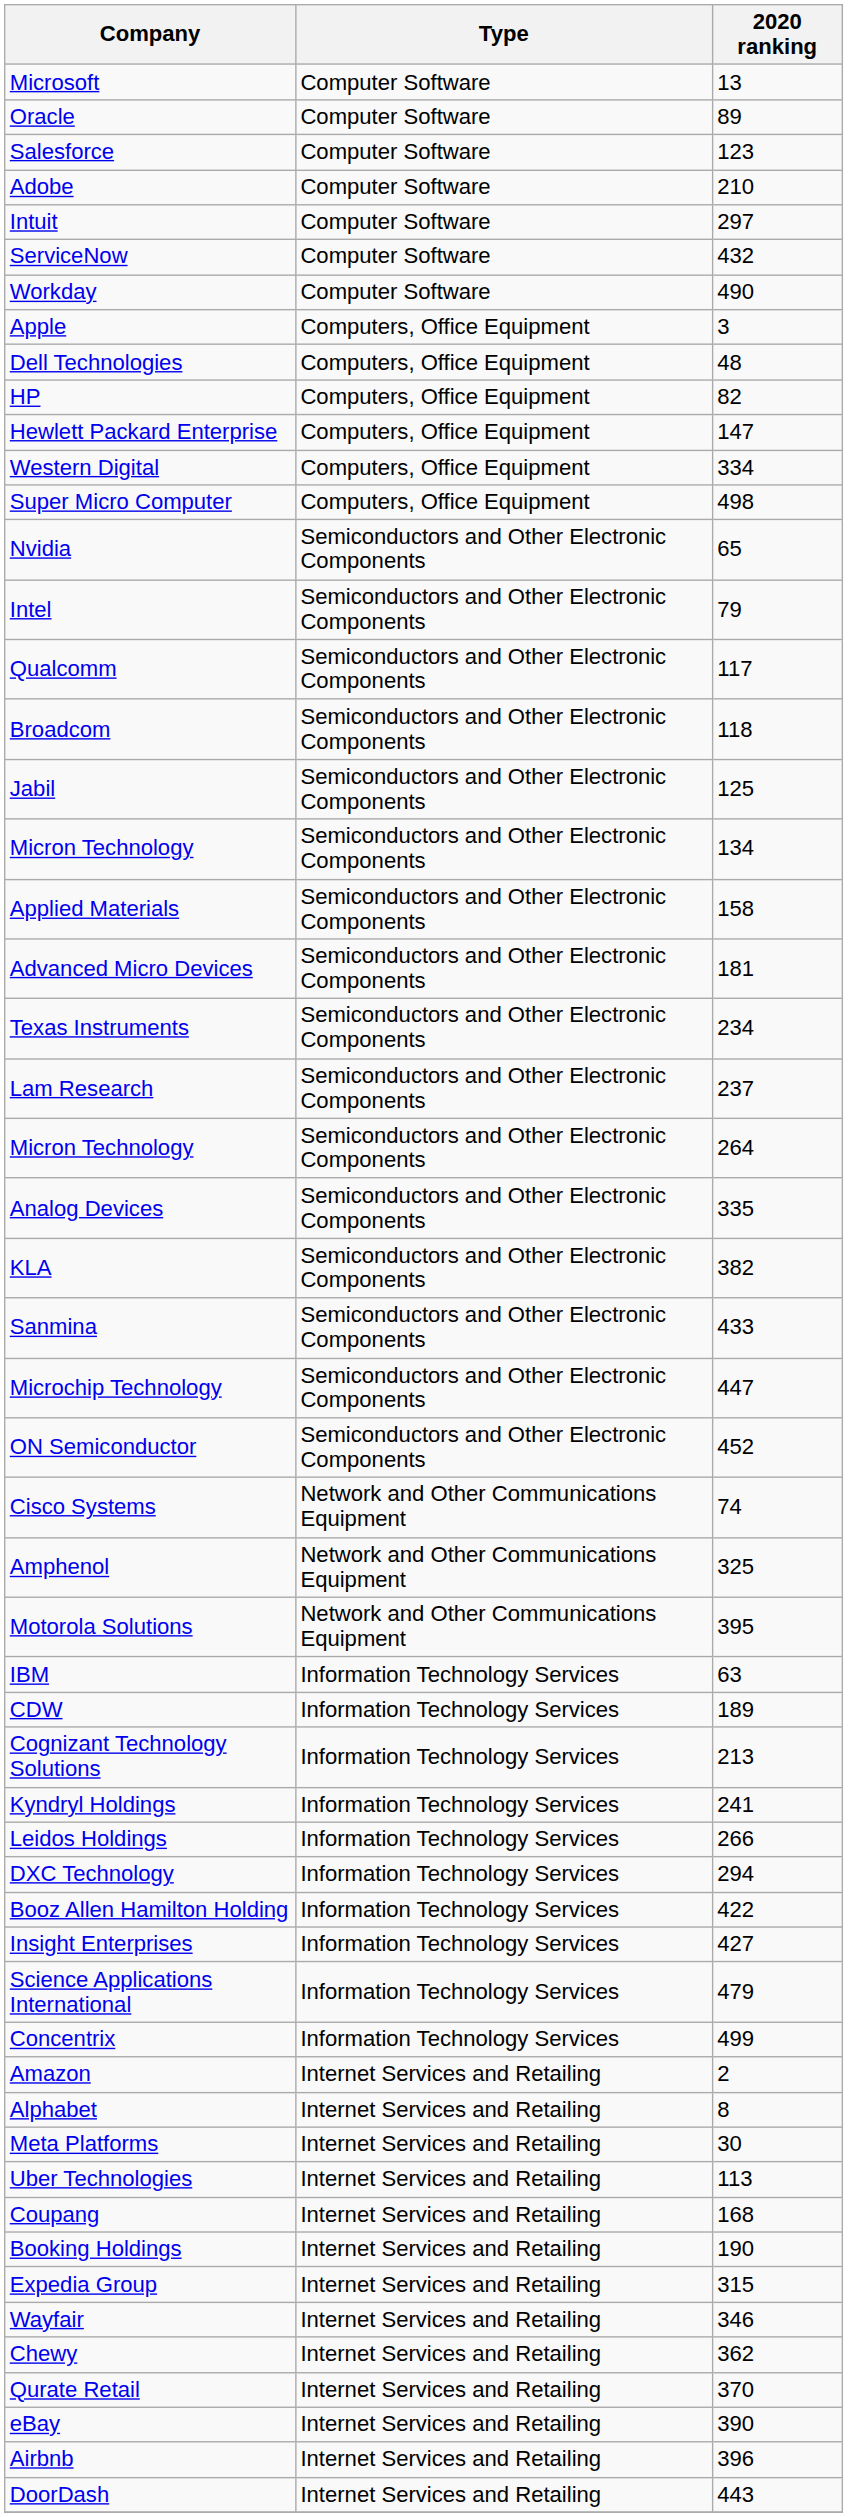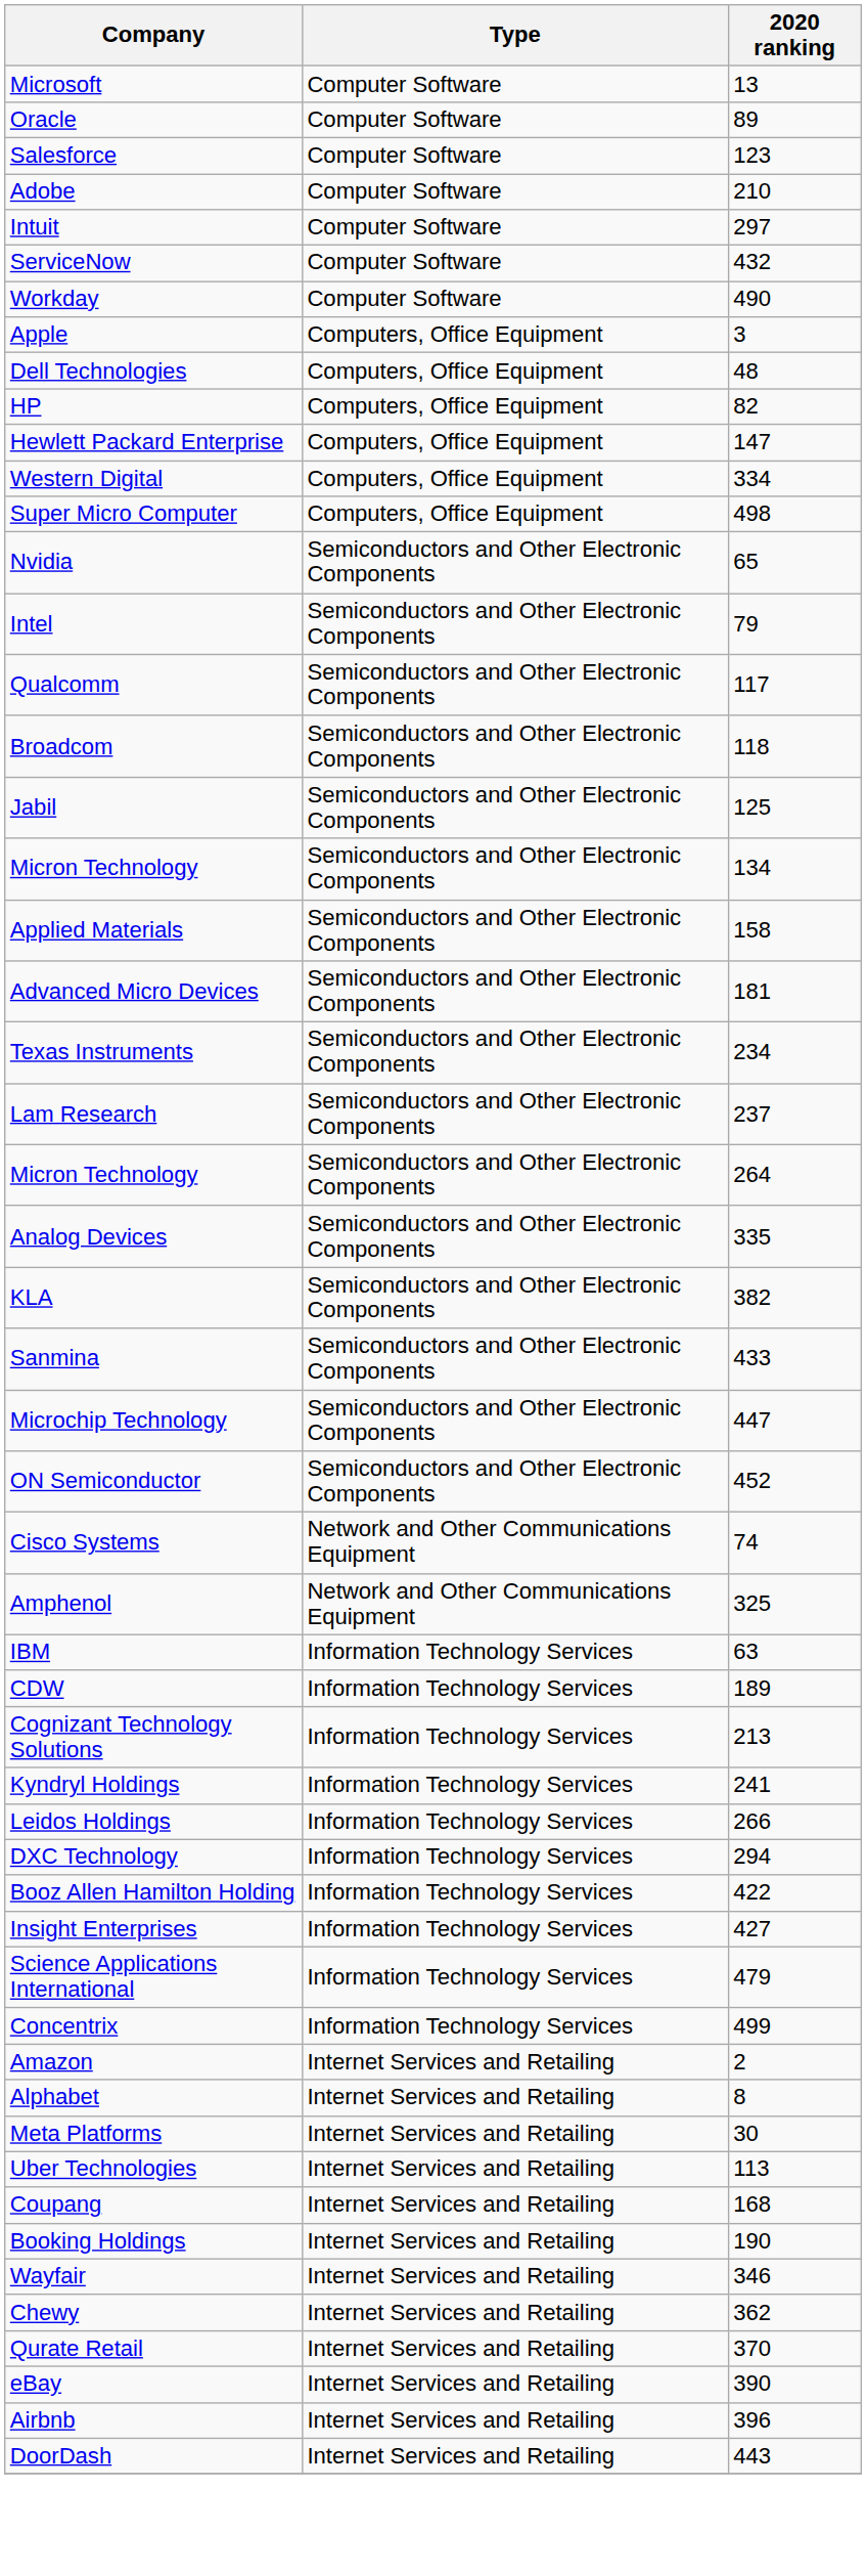 <table class="wikitable sortable">
 <tr>
 <th>Company</th>
 <th>Type</th>
 <th data-sort-type=number>2020 ranking</th>
 </tr>
 <tr>
 <td><a href='#'>Microsoft</a></td>
 <td>Computer Software</td>
 <td>13</td>
 </tr>
 <tr>
 <td><a href='#'>Oracle</a></td>
 <td>Computer Software</td>
 <td>89</td>
 </tr>
 <tr>
 <td><a href='#'>Salesforce</a></td>
 <td>Computer Software</td>
 <td>123</td>
 </tr>
 <tr>
 <td><a href='#'>Adobe</a></td>
 <td>Computer Software</td>
 <td>210</td>
 </tr>
 <tr>
 <td><a href='#'>Intuit</a></td>
 <td>Computer Software</td>
 <td>297</td>
 </tr>
 <tr>
 <td><a href='#'>ServiceNow</a></td>
 <td>Computer Software</td>
 <td>432</td>
 </tr>
 <tr>
 <td><a href='#'>Workday</a></td>
 <td>Computer Software</td>
 <td>490</td>
 </tr>
 <tr>
 <td><a href='#'>Apple</a></td>
 <td>Computers, Office Equipment</td>
 <td>3</td>
 </tr>
 <tr>
 <td><a href='#'>Dell Technologies</a></td>
 <td>Computers, Office Equipment</td>
 <td>48</td>
 </tr>
 <tr>
 <td><a href='#'>HP</a></td>
 <td>Computers, Office Equipment</td>
 <td>82</td>
 </tr>
 <tr>
 <td><a href='#'>Hewlett Packard Enterprise</a></td>
 <td>Computers, Office Equipment</td>
 <td>147</td>
 </tr>
 <tr>
 <td><a href='#'>Western Digital</a></td>
 <td>Computers, Office Equipment</td>
 <td>334</td>
 </tr>
 <tr>
 <td><a href='#'>Super Micro Computer</a></td>
 <td>Computers, Office Equipment</td>
 <td>498</td>
 </tr>
 <tr>
 <td><a href='#'>Nvidia</a></td>
 <td>Semiconductors and Other Electronic Components</td>
 <td>65</td>
 </tr>
 <tr>
 <td><a href='#'>Intel</a></td>
 <td>Semiconductors and Other Electronic Components</td>
 <td>79</td>
 </tr>
 <tr>
 <td><a href='#'>Qualcomm</a></td>
 <td>Semiconductors and Other Electronic Components</td>
 <td>117</td>
 </tr>
 <tr>
 <td><a href='#'>Broadcom</a></td>
 <td>Semiconductors and Other Electronic Components</td>
 <td>118</td>
 </tr>
 <tr>
 <td><a href='#'>Jabil</a></td>
 <td>Semiconductors and Other Electronic Components</td>
 <td>125</td>
 </tr>
 <tr>
 <td><a href='#'>Micron Technology</a></td>
 <td>Semiconductors and Other Electronic Components</td>
 <td>134</td>
 </tr>
 <tr>
 <td><a href='#'>Applied Materials</a></td>
 <td>Semiconductors and Other Electronic Components</td>
 <td>158</td>
 </tr>
 <tr>
 <td><a href='#'>Advanced Micro Devices</a></td>
 <td>Semiconductors and Other Electronic Components</td>
 <td>181</td>
 </tr>
 <tr>
 <td><a href='#'>Texas Instruments</a></td>
 <td>Semiconductors and Other Electronic Components</td>
 <td>234</td>
 </tr>
 <tr>
 <td><a href='#'>Lam Research</a></td>
 <td>Semiconductors and Other Electronic Components</td>
 <td>237</td>
 </tr>
 <tr>
 <td><a href='#'>Micron Technology</a></td>
 <td>Semiconductors and Other Electronic Components</td>
 <td>264</td>
 </tr>
 <tr>
 <td><a href='#'>Analog Devices</a></td>
 <td>Semiconductors and Other Electronic Components</td>
 <td>335</td>
 </tr>
 <tr>
 <td><a href='#'>KLA</a></td>
 <td>Semiconductors and Other Electronic Components</td>
 <td>382</td>
 </tr>
 <tr>
 <td><a href='#'>Sanmina</a></td>
 <td>Semiconductors and Other Electronic Components</td>
 <td>433</td>
 </tr>
 <tr>
 <td><a href='#'>Microchip Technology</a></td>
 <td>Semiconductors and Other Electronic Components</td>
 <td>447</td>
 </tr>
 <tr>
 <td><a href='#'>ON Semiconductor</a></td>
 <td>Semiconductors and Other Electronic Components</td>
 <td>452</td>
 </tr>
 <tr>
 <td><a href='#'>Cisco Systems</a></td>
 <td>Network and Other Communications Equipment</td>
 <td>74</td>
 </tr>
 <tr>
 <td><a href='#'>Amphenol</a></td>
 <td>Network and Other Communications Equipment</td>
 <td>325</td>
 </tr>
 <tr>
-<td><a href='#'>Motorola Solutions</a></td>
-<td>Network and Other Communications Equipment</td>
-<td>395</td>
-</tr>
-<tr>
 <td><a href='#'>IBM</a></td>
 <td>Information Technology Services</td>
 <td>63</td>
 </tr>
 <tr>
 <td><a href='#'>CDW</a></td>
 <td>Information Technology Services</td>
 <td>189</td>
 </tr>
 <tr>
 <td><a href='#'>Cognizant Technology Solutions</a></td>
 <td>Information Technology Services</td>
 <td>213</td>
 </tr>
 <tr>
 <td><a href='#'>Kyndryl Holdings</a></td>
 <td>Information Technology Services</td>
 <td>241</td>
 </tr>
 <tr>
 <td><a href='#'>Leidos Holdings</a></td>
 <td>Information Technology Services</td>
 <td>266</td>
 </tr>
 <tr>
 <td><a href='#'>DXC Technology</a></td>
 <td>Information Technology Services</td>
 <td>294</td>
 </tr>
 <tr>
 <td><a href='#'>Booz Allen Hamilton Holding</a></td>
 <td>Information Technology Services</td>
 <td>422</td>
 </tr>
 <tr>
 <td><a href='#'>Insight Enterprises</a></td>
 <td>Information Technology Services</td>
 <td>427</td>
 </tr>
 <tr>
 <td><a href='#'>Science Applications International</a></td>
 <td>Information Technology Services</td>
 <td>479</td>
 </tr>
 <tr>
 <td><a href='#'>Concentrix</a></td>
 <td>Information Technology Services</td>
 <td>499</td>
 </tr>
 <tr>
 <td><a href='#'>Amazon</a></td>
 <td>Internet Services and Retailing</td>
 <td>2</td>
 </tr>
 <tr>
 <td><a href='#'>Alphabet</a></td>
 <td>Internet Services and Retailing</td>
 <td>8</td>
 </tr>
 <tr>
 <td><a href='#'>Meta Platforms</a></td>
 <td>Internet Services and Retailing</td>
 <td>30</td>
 </tr>
 <tr>
 <td><a href='#'>Uber Technologies</a></td>
 <td>Internet Services and Retailing</td>
 <td>113</td>
 </tr>
 <tr>
 <td><a href='#'>Coupang</a></td>
 <td>Internet Services and Retailing</td>
 <td>168</td>
 </tr>
 <tr>
 <td><a href='#'>Booking Holdings</a></td>
 <td>Internet Services and Retailing</td>
 <td>190</td>
 </tr>
 <tr>
-<td><a href='#'>Expedia Group</a></td>
-<td>Internet Services and Retailing</td>
-<td>315</td>
-</tr>
-<tr>
 <td><a href='#'>Wayfair</a></td>
 <td>Internet Services and Retailing</td>
 <td>346</td>
 </tr>
 <tr>
 <td><a href='#'>Chewy</a></td>
 <td>Internet Services and Retailing</td>
 <td>362</td>
 </tr>
 <tr>
 <td><a href='#'>Qurate Retail</a></td>
 <td>Internet Services and Retailing</td>
 <td>370</td>
 </tr>
 <tr>
 <td><a href='#'>eBay</a></td>
 <td>Internet Services and Retailing</td>
 <td>390</td>
 </tr>
 <tr>
 <td><a href='#'>Airbnb</a></td>
 <td>Internet Services and Retailing</td>
 <td>396</td>
 </tr>
 <tr>
 <td><a href='#'>DoorDash</a></td>
 <td>Internet Services and Retailing</td>
 <td>443</td>
 </tr>
 <tr>
 </tr>
 </table>
